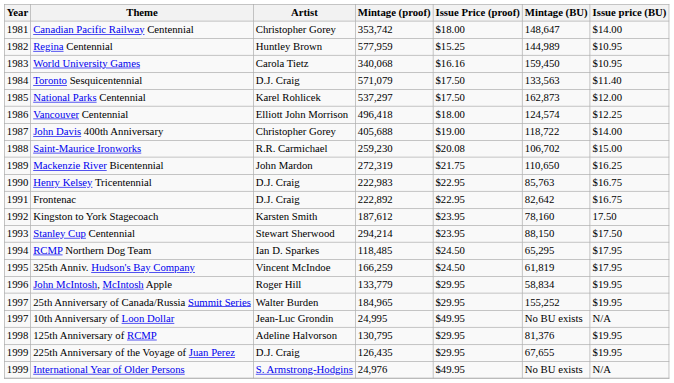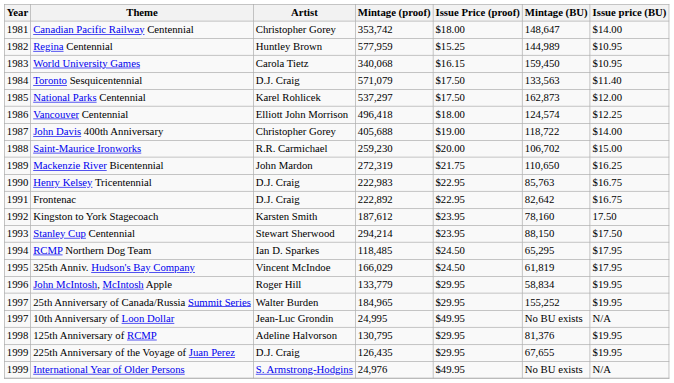 <table class="wikitable">
 <tr>
 <th>Year</th>
 <th>Theme</th>
 <th>Artist</th>
 <th>Mintage (proof)</th>
 <th>Issue Price (proof)</th>
 <th>Mintage (BU)</th>
 <th>Issue price (BU)</th>
 </tr>
 <tr>
 <td>1981</td>
 <td><a href='#'>Canadian Pacific Railway</a> Centennial</td>
 <td>Christopher Gorey</td>
 <td>353,742</td>
 <td>$18.00</td>
 <td>148,647</td>
 <td>$14.00</td>
 </tr>
 <tr>
 <td>1982</td>
 <td><a href='#'>Regina</a> Centennial</td>
 <td>Huntley Brown</td>
 <td>577,959</td>
 <td>$15.25</td>
 <td>144,989</td>
 <td>$10.95</td>
 </tr>
 <tr>
 <td>1983</td>
 <td><a href='#'>World University Games</a></td>
 <td>Carola Tietz</td>
 <td>340,068</td>
-<td>$16.16</td>
+<td>$16.15</td>
 <td>159,450</td>
 <td>$10.95</td>
 </tr>
 <tr>
 <td>1984</td>
 <td><a href='#'>Toronto</a> Sesquicentennial</td>
 <td>D.J. Craig</td>
 <td>571,079</td>
 <td>$17.50</td>
 <td>133,563</td>
 <td>$11.40</td>
 </tr>
 <tr>
 <td>1985</td>
 <td><a href='#'>National Parks</a> Centennial</td>
 <td>Karel Rohlicek</td>
 <td>537,297</td>
 <td>$17.50</td>
 <td>162,873</td>
 <td>$12.00</td>
 </tr>
 <tr>
 <td>1986</td>
 <td><a href='#'>Vancouver</a> Centennial</td>
 <td>Elliott John Morrison</td>
 <td>496,418</td>
 <td>$18.00</td>
 <td>124,574</td>
 <td>$12.25</td>
 </tr>
 <tr>
 <td>1987</td>
 <td><a href='#'>John Davis</a> 400th Anniversary</td>
 <td>Christopher Gorey</td>
 <td>405,688</td>
 <td>$19.00</td>
 <td>118,722</td>
 <td>$14.00</td>
 </tr>
 <tr>
 <td>1988</td>
 <td><a href='#'>Saint-Maurice Ironworks</a></td>
 <td>R.R. Carmichael</td>
 <td>259,230</td>
-<td>$20.08</td>
+<td>$20.00</td>
 <td>106,702</td>
 <td>$15.00</td>
 </tr>
 <tr>
 <td>1989</td>
 <td><a href='#'>Mackenzie River</a> Bicentennial</td>
 <td>John Mardon</td>
 <td>272,319</td>
 <td>$21.75</td>
 <td>110,650</td>
 <td>$16.25</td>
 </tr>
 <tr>
 <td>1990</td>
 <td><a href='#'>Henry Kelsey</a> Tricentennial</td>
 <td>D.J. Craig</td>
 <td>222,983</td>
 <td>$22.95</td>
 <td>85,763</td>
 <td>$16.75</td>
 </tr>
 <tr>
 <td>1991</td>
 <td>Frontenac</td>
 <td>D.J. Craig</td>
 <td>222,892</td>
 <td>$22.95</td>
 <td>82,642</td>
 <td>$16.75</td>
 </tr>
 <tr>
 <td>1992</td>
 <td>Kingston to York Stagecoach</td>
 <td>Karsten Smith</td>
 <td>187,612</td>
 <td>$23.95</td>
 <td>78,160</td>
 <td>17.50</td>
 </tr>
 <tr>
 <td>1993</td>
 <td><a href='#'>Stanley Cup</a> Centennial</td>
 <td>Stewart Sherwood</td>
 <td>294,214</td>
 <td>$23.95</td>
 <td>88,150</td>
 <td>$17.50</td>
 </tr>
 <tr>
 <td>1994</td>
 <td><a href='#'>RCMP</a> Northern Dog Team</td>
 <td>Ian D. Sparkes</td>
 <td>118,485</td>
 <td>$24.50</td>
 <td>65,295</td>
 <td>$17.95</td>
 </tr>
 <tr>
 <td>1995</td>
 <td>325th Anniv. <a href='#'>Hudson's Bay Company</a></td>
 <td>Vincent McIndoe</td>
-<td>166,259</td>
+<td>166,029</td>
 <td>$24.50</td>
 <td>61,819</td>
 <td>$17.95</td>
 </tr>
 <tr>
 <td>1996</td>
 <td><a href='#'>John McIntosh</a>, <a href='#'>McIntosh</a> Apple</td>
 <td>Roger Hill</td>
 <td>133,779</td>
 <td>$29.95</td>
 <td>58,834</td>
 <td>$19.95</td>
 </tr>
 <tr>
 <td>1997</td>
 <td>25th Anniversary of Canada/Russia <a href='#'>Summit Series</a></td>
 <td>Walter Burden</td>
 <td>184,965</td>
 <td>$29.95</td>
 <td>155,252</td>
 <td>$19.95</td>
 </tr>
 <tr>
 <td>1997</td>
 <td>10th Anniversary of <a href='#'>Loon Dollar</a></td>
 <td>Jean-Luc Grondin</td>
 <td>24,995</td>
 <td>$49.95</td>
 <td>No BU exists</td>
 <td>N/A</td>
 </tr>
 <tr>
 <td>1998</td>
 <td>125th Anniversary of <a href='#'>RCMP</a></td>
 <td>Adeline Halvorson</td>
 <td>130,795</td>
 <td>$29.95</td>
 <td>81,376</td>
 <td>$19.95</td>
 </tr>
 <tr>
 <td>1999</td>
 <td>225th Anniversary of the Voyage of <a href='#'>Juan Perez</a></td>
 <td>D.J. Craig</td>
 <td>126,435</td>
 <td>$29.95</td>
 <td>67,655</td>
 <td>$19.95</td>
 </tr>
 <tr>
 <td>1999</td>
 <td><a href='#'>International Year of Older Persons</a></td>
 <td><a href='#'>S. Armstrong-Hodgins</a></td>
 <td>24,976</td>
 <td>$49.95</td>
 <td>No BU exists</td>
 <td>N/A</td>
 </tr>
 <tr>
 </tr>
 </table>
